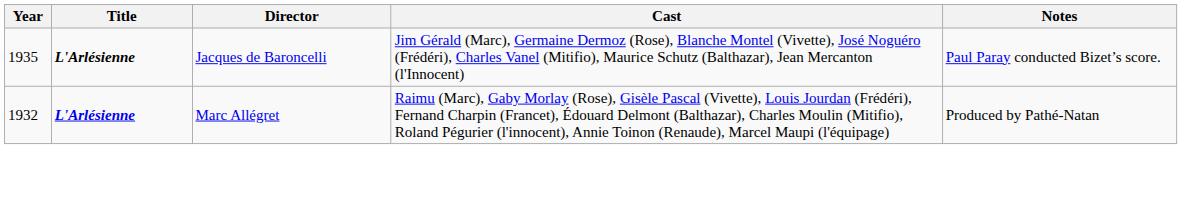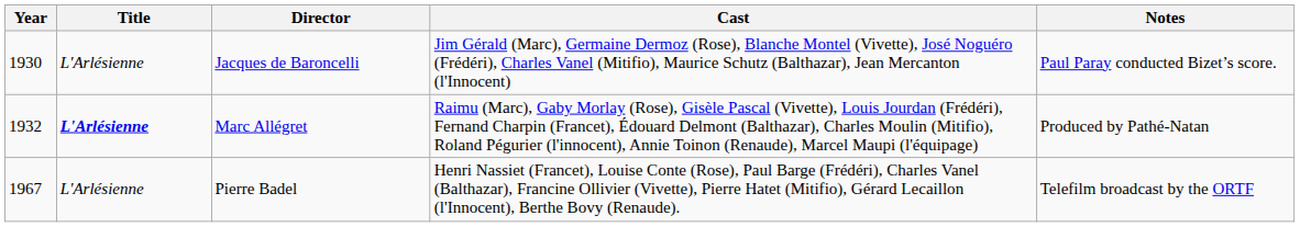 <table class="wikitable" border="1"; style="text-align: left"; style="width:70em; font-size:90%; line-height:1.5">
 <tr>
 <th style="width:4%;">Year</th>
 <th style="width:12%;">Title</th>
 <th style="width:17%;">Director</th>
 <th style="width:47%;">Cast</th>
 <th style="width:20%;">Notes</th>
 </tr>
 <tr>
-<td>1935</td>
-<td><strong><em>L'Arlésienne</em></strong></td>
+<td>1930</td>
+<td><em>L'Arlésienne</em></td>
 <td><a href='#'>Jacques de Baroncelli</a></td>
 <td><a href='#'>Jim Gérald</a> (Marc), <a href='#'>Germaine Dermoz</a> (Rose), <a href='#'>Blanche Montel</a> (Vivette), <a href='#'>José Noguéro</a> (Frédéri), <a href='#'>Charles Vanel</a> (Mitifio), Maurice Schutz (Balthazar), Jean Mercanton (l'Innocent)</td>
 <td><a href='#'>Paul Paray</a> conducted Bizet’s score.</td>
 </tr>
 <tr>
 <td>1932</td>
 <td><strong><em><a href='#'>L'Arlésienne</a></em></strong></td>
 <td><a href='#'>Marc Allégret</a></td>
 <td><a href='#'>Raimu</a> (Marc), <a href='#'>Gaby Morlay</a> (Rose), <a href='#'>Gisèle Pascal</a> (Vivette), <a href='#'>Louis Jourdan</a> (Frédéri), Fernand Charpin (Francet), Édouard Delmont (Balthazar), Charles Moulin (Mitifio), Roland Pégurier (l'innocent), Annie Toinon (Renaude), Marcel Maupi (l'équipage)</td>
 <td>Produced by Pathé-Natan</td>
 </tr>
+<tr>
+<td>1967</td>
+<td><em>L'Arlésienne</em></td>
+<td>Pierre Badel</td>
+<td>Henri Nassiet (Francet), Louise Conte (Rose), Paul Barge (Frédéri), Charles Vanel (Balthazar), Francine Ollivier (Vivette), Pierre Hatet (Mitifio), Gérard Lecaillon (l'Innocent), Berthe Bovy (Renaude).</td>
+<td>Telefilm broadcast by the <a href='#'>ORTF</a></td>
+</tr>
 </table>
